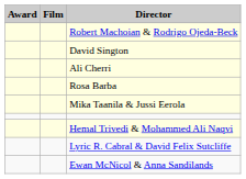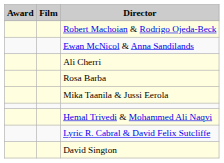 <table border="2" cellpadding="4" cellspacing="0" style="margin: 1em 1em 1em 0; background: #F9F9F9; border: 1px solid #AAAAAA; border-collapse: collapse; font-size: 95%;">
 <tr style="background:#CCCCCC" align="center">
 <th>Award</th>
 <th>Film</th>
 <th>Director</th>
 </tr>
 <tr style="background:lightyellow">
 <td></td>
 <td></td>
 <td> <a href='#'>Robert Machoian</a> & <a href='#'>Rodrigo Ojeda-Beck</a></td>
 </tr>
-<tr style="background:lightyellow">
+<tr>
 <td></td>
 <td></td>
-<td> David Sington</td>
+<td> <a href='#'>Ewan McNicol</a> & <a href='#'>Anna Sandilands</a></td>
 </tr>
 <tr style="background:lightyellow">
 <td></td>
 <td></td>
 <td> Ali Cherri</td>
 </tr>
 <tr style="background:lightyellow">
 <td></td>
 <td></td>
 <td> Rosa Barba</td>
 </tr>
 <tr style="background:lightyellow">
 <td></td>
 <td></td>
 <td> Mika Taanila & Jussi Eerola</td>
 </tr>
 <tr>
 <td></td>
 <td></td>
 <td> </td>
 </tr>
 <tr style="background:lightyellow">
 <td></td>
 <td></td>
 <td> <a href='#'>Hemal Trivedi</a> & <a href='#'>Mohammed Ali Naqvi</a></td>
 </tr>
 <tr>
 <td></td>
 <td></td>
 <td> <a href='#'>Lyric R. Cabral & David Felix Sutcliffe</a></td>
 </tr>
-<tr>
+<tr style="background:lightyellow">
 <td></td>
 <td></td>
-<td> <a href='#'>Ewan McNicol</a> & <a href='#'>Anna Sandilands</a></td>
+<td> David Sington</td>
 </tr>
 </table>
